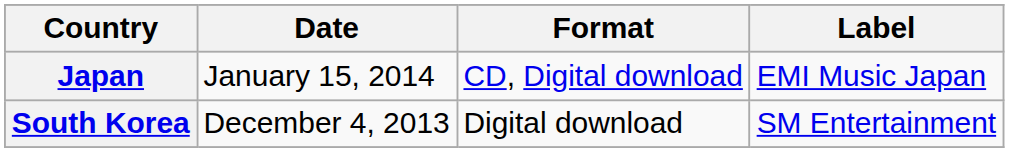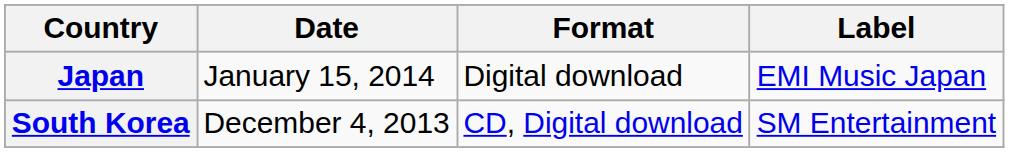 <table class="wikitable plainrowheaders">
 <tr>
 <th scope="col">Country</th>
 <th>Date</th>
 <th>Format</th>
 <th>Label</th>
 </tr>
 <tr>
 <th scope="row" rowspan="1"><a href='#'>Japan</a></th>
 <td>January 15, 2014</td>
-<td><a href='#'>CD</a>, <a href='#'>Digital download</a></td>
+<td>Digital download</td>
 <td><a href='#'>EMI Music Japan</a></td>
 </tr>
 <tr>
 <th scope="row" rowspan="1"><a href='#'>South Korea</a></th>
 <td>December 4, 2013</td>
-<td>Digital download</td>
+<td><a href='#'>CD</a>, <a href='#'>Digital download</a></td>
 <td><a href='#'>SM Entertainment</a></td>
 </tr>
 </table>
